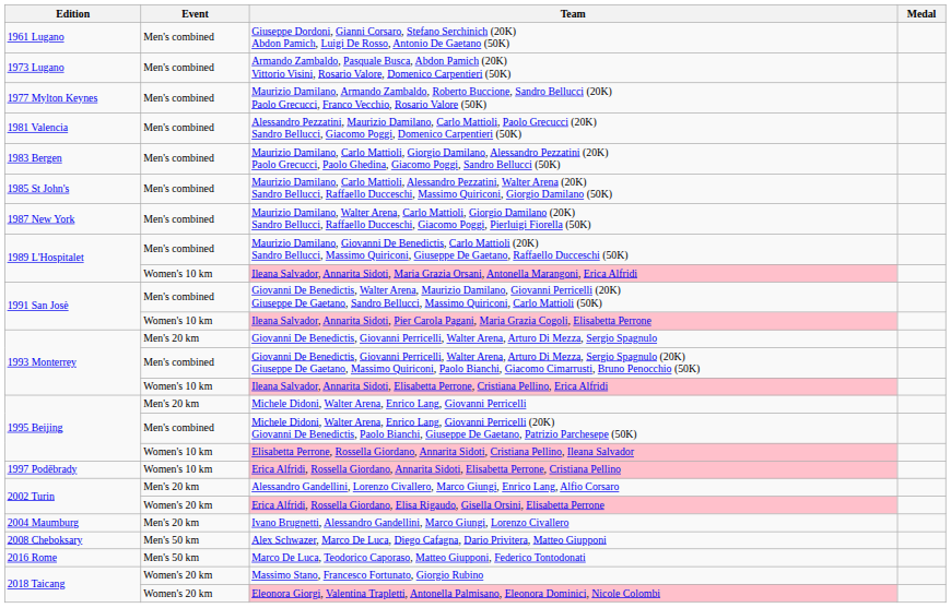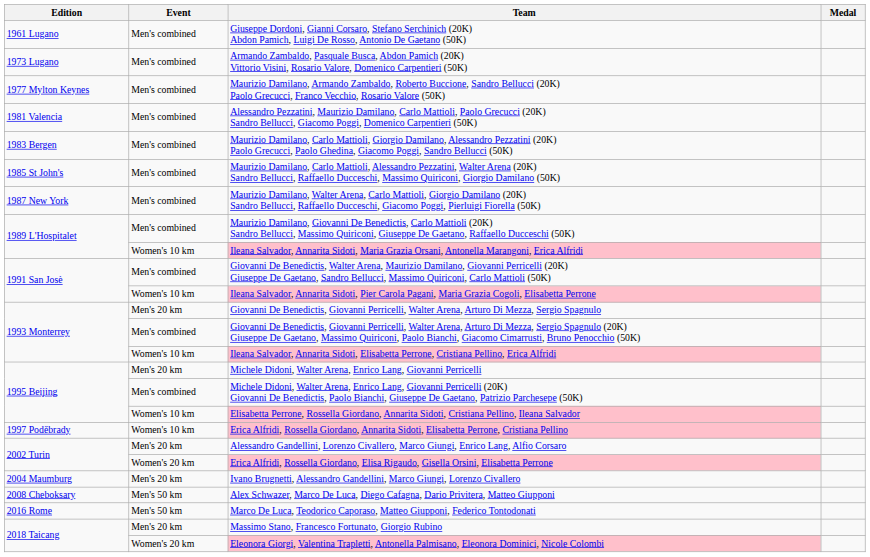 <table class="wikitable sortable" width=80% style="font-size:90%; text-align:left;">
 <tr>
 <th>Edition</th>
 <th>Event</th>
 <th>Team</th>
 <th>Medal</th>
 </tr>
 <tr>
 <td><a href='#'>1961 Lugano</a></td>
 <td>Men's combined</td>
 <td><a href='#'>Giuseppe Dordoni</a>, <a href='#'>Gianni Corsaro</a>, <a href='#'>Stefano Serchinich</a> (20K)<br><a href='#'>Abdon Pamich</a>, <a href='#'>Luigi De Rosso</a>, <a href='#'>Antonio De Gaetano</a> (50K)</td>
 <td align=center></td>
 </tr>
 <tr>
 <td><a href='#'>1973 Lugano</a></td>
 <td>Men's combined</td>
 <td><a href='#'>Armando Zambaldo</a>, <a href='#'>Pasquale Busca</a>, <a href='#'>Abdon Pamich</a> (20K)<br><a href='#'>Vittorio Visini</a>, <a href='#'>Rosario Valore</a>, <a href='#'>Domenico Carpentieri</a> (50K)</td>
 <td align=center></td>
 </tr>
 <tr>
 <td><a href='#'>1977 Mylton Keynes</a></td>
 <td>Men's combined</td>
 <td><a href='#'>Maurizio Damilano</a>, <a href='#'>Armando Zambaldo</a>, <a href='#'>Roberto Buccione</a>, <a href='#'>Sandro Bellucci</a> (20K)<br><a href='#'>Paolo Grecucci</a>, <a href='#'>Franco Vecchio</a>, <a href='#'>Rosario Valore</a> (50K)</td>
 <td align=center></td>
 </tr>
 <tr>
 <td><a href='#'>1981 Valencia</a></td>
 <td>Men's combined</td>
 <td><a href='#'>Alessandro Pezzatini</a>, <a href='#'>Maurizio Damilano</a>, <a href='#'>Carlo Mattioli</a>, <a href='#'>Paolo Grecucci</a> (20K)<br><a href='#'>Sandro Bellucci</a>, <a href='#'>Giacomo Poggi</a>, <a href='#'>Domenico Carpentieri</a> (50K)</td>
 <td align=center></td>
 </tr>
 <tr>
 <td><a href='#'>1983 Bergen</a></td>
 <td>Men's combined</td>
 <td><a href='#'>Maurizio Damilano</a>, <a href='#'>Carlo Mattioli</a>, <a href='#'>Giorgio Damilano</a>, <a href='#'>Alessandro Pezzatini</a> (20K)<br><a href='#'>Paolo Grecucci</a>, <a href='#'>Paolo Ghedina</a>, <a href='#'>Giacomo Poggi</a>, <a href='#'>Sandro Bellucci</a> (50K)</td>
 <td align=center></td>
 </tr>
 <tr>
 <td><a href='#'>1985 St John's</a></td>
 <td>Men's combined</td>
 <td><a href='#'>Maurizio Damilano</a>, <a href='#'>Carlo Mattioli</a>, <a href='#'>Alessandro Pezzatini</a>, <a href='#'>Walter Arena</a> (20K)<br><a href='#'>Sandro Bellucci</a>, <a href='#'>Raffaello Ducceschi</a>, <a href='#'>Massimo Quiriconi</a>, <a href='#'>Giorgio Damilano</a> (50K)</td>
 <td align=center></td>
 </tr>
 <tr>
 <td><a href='#'>1987 New York</a></td>
 <td>Men's combined</td>
 <td><a href='#'>Maurizio Damilano</a>, <a href='#'>Walter Arena</a>, <a href='#'>Carlo Mattioli</a>, <a href='#'>Giorgio Damilano</a> (20K)<br><a href='#'>Sandro Bellucci</a>, <a href='#'>Raffaello Ducceschi</a>, <a href='#'>Giacomo Poggi</a>, <a href='#'>Pierluigi Fiorella</a> (50K)</td>
 <td align=center></td>
 </tr>
 <tr>
 <td rowspan=2><a href='#'>1989 L'Hospitalet</a></td>
 <td>Men's combined</td>
 <td><a href='#'>Maurizio Damilano</a>, <a href='#'>Giovanni De Benedictis</a>, <a href='#'>Carlo Mattioli</a> (20K)<br><a href='#'>Sandro Bellucci</a>, <a href='#'>Massimo Quiriconi</a>, <a href='#'>Giuseppe De Gaetano</a>, <a href='#'>Raffaello Ducceschi</a> (50K)</td>
 <td align=center></td>
 </tr>
 <tr>
 <td>Women's 10 km</td>
 <td bgcolor=pink><a href='#'>Ileana Salvador</a>, <a href='#'>Annarita Sidoti</a>, <a href='#'>Maria Grazia Orsani</a>, <a href='#'>Antonella Marangoni</a>, <a href='#'>Erica Alfridi</a></td>
 <td align=center></td>
 </tr>
 <tr>
 <td rowspan=2><a href='#'>1991 San Josè</a></td>
 <td>Men's combined</td>
 <td><a href='#'>Giovanni De Benedictis</a>, <a href='#'>Walter Arena</a>, <a href='#'>Maurizio Damilano</a>, <a href='#'>Giovanni Perricelli</a> (20K)<br><a href='#'>Giuseppe De Gaetano</a>, <a href='#'>Sandro Bellucci</a>, <a href='#'>Massimo Quiriconi</a>, <a href='#'>Carlo Mattioli</a> (50K)</td>
 <td align=center></td>
 </tr>
 <tr>
 <td>Women's 10 km</td>
 <td bgcolor=pink><a href='#'>Ileana Salvador</a>, <a href='#'>Annarita Sidoti</a>, <a href='#'>Pier Carola Pagani</a>, <a href='#'>Maria Grazia Cogoli</a>, <a href='#'>Elisabetta Perrone</a></td>
 <td align=center></td>
 </tr>
 <tr>
 <td rowspan=3><a href='#'>1993 Monterrey</a></td>
 <td>Men's 20 km</td>
 <td><a href='#'>Giovanni De Benedictis</a>, <a href='#'>Giovanni Perricelli</a>, <a href='#'>Walter Arena</a>, <a href='#'>Arturo Di Mezza</a>, <a href='#'>Sergio Spagnulo</a></td>
 <td align=center></td>
 </tr>
 <tr>
 <td>Men's combined</td>
 <td><a href='#'>Giovanni De Benedictis</a>, <a href='#'>Giovanni Perricelli</a>, <a href='#'>Walter Arena</a>, <a href='#'>Arturo Di Mezza</a>, <a href='#'>Sergio Spagnulo</a> (20K)<br><a href='#'>Giuseppe De Gaetano</a>, <a href='#'>Massimo Quiriconi</a>, <a href='#'>Paolo Bianchi</a>, <a href='#'>Giacomo Cimarrusti</a>, <a href='#'>Bruno Penocchio</a> (50K)</td>
 <td align=center></td>
 </tr>
 <tr>
 <td>Women's 10 km</td>
 <td bgcolor=pink><a href='#'>Ileana Salvador</a>, <a href='#'>Annarita Sidoti</a>, <a href='#'>Elisabetta Perrone</a>, <a href='#'>Cristiana Pellino</a>, <a href='#'>Erica Alfridi</a></td>
 <td align=center></td>
 </tr>
 <tr>
 <td rowspan=3><a href='#'>1995 Beijing</a></td>
 <td>Men's 20 km</td>
 <td><a href='#'>Michele Didoni</a>, <a href='#'>Walter Arena</a>, <a href='#'>Enrico Lang</a>, <a href='#'>Giovanni Perricelli</a></td>
 <td align=center></td>
 </tr>
 <tr>
 <td>Men's combined</td>
 <td><a href='#'>Michele Didoni</a>, <a href='#'>Walter Arena</a>, <a href='#'>Enrico Lang</a>, <a href='#'>Giovanni Perricelli</a> (20K)<br><a href='#'>Giovanni De Benedictis</a>, <a href='#'>Paolo Bianchi</a>, <a href='#'>Giuseppe De Gaetano</a>, <a href='#'>Patrizio Parchesepe</a> (50K)</td>
 <td align=center></td>
 </tr>
 <tr>
 <td>Women's 10 km</td>
 <td bgcolor=pink><a href='#'>Elisabetta Perrone</a>, <a href='#'>Rossella Giordano</a>, <a href='#'>Annarita Sidoti</a>, <a href='#'>Cristiana Pellino</a>, <a href='#'>Ileana Salvador</a></td>
 <td align=center></td>
 </tr>
 <tr>
 <td><a href='#'>1997 Poděbrady</a></td>
 <td>Women's 10 km</td>
 <td bgcolor=pink><a href='#'>Erica Alfridi</a>, <a href='#'>Rossella Giordano</a>, <a href='#'>Annarita Sidoti</a>, <a href='#'>Elisabetta Perrone</a>, <a href='#'>Cristiana Pellino</a></td>
 <td align=center></td>
 </tr>
 <tr>
 <td rowspan=2><a href='#'>2002 Turin</a></td>
 <td>Men's 20 km</td>
 <td><a href='#'>Alessandro Gandellini</a>, <a href='#'>Lorenzo Civallero</a>, <a href='#'>Marco Giungi</a>, <a href='#'>Enrico Lang</a>, <a href='#'>Alfio Corsaro</a></td>
 <td align=center></td>
 </tr>
 <tr>
 <td>Women's 20 km</td>
 <td bgcolor=pink><a href='#'>Erica Alfridi</a>, <a href='#'>Rossella Giordano</a>, <a href='#'>Elisa Rigaudo</a>, <a href='#'>Gisella Orsini</a>, <a href='#'>Elisabetta Perrone</a></td>
 <td align=center></td>
 </tr>
 <tr>
 <td><a href='#'>2004 Maumburg</a></td>
 <td>Men's 20 km</td>
 <td><a href='#'>Ivano Brugnetti</a>, <a href='#'>Alessandro Gandellini</a>, <a href='#'>Marco Giungi</a>, <a href='#'>Lorenzo Civallero</a></td>
 <td align=center></td>
 </tr>
 <tr>
 <td><a href='#'>2008 Cheboksary</a></td>
 <td>Men's 50 km</td>
 <td><a href='#'>Alex Schwazer</a>, <a href='#'>Marco De Luca</a>, <a href='#'>Diego Cafagna</a>, <a href='#'>Dario Privitera</a>, <a href='#'>Matteo Giupponi</a></td>
 <td align=center></td>
 </tr>
 <tr>
 <td><a href='#'>2016 Rome</a></td>
 <td>Men's 50 km</td>
 <td><a href='#'>Marco De Luca</a>, <a href='#'>Teodorico Caporaso</a>, <a href='#'>Matteo Giupponi</a>, <a href='#'>Federico Tontodonati</a></td>
 <td align=center></td>
 </tr>
 <tr>
 <td rowspan=2><a href='#'>2018 Taicang</a></td>
-<td>Women's 20 km</td>
+<td>Men's 20 km</td>
 <td><a href='#'>Massimo Stano</a>, <a href='#'>Francesco Fortunato</a>, <a href='#'>Giorgio Rubino</a></td>
 <td align=center></td>
 </tr>
 <tr>
 <td>Women's 20 km</td>
 <td bgcolor=pink><a href='#'>Eleonora Giorgi</a>, <a href='#'>Valentina Trapletti</a>, <a href='#'>Antonella Palmisano</a>, <a href='#'>Eleonora Dominici</a>, <a href='#'>Nicole Colombi</a></td>
 <td align=center></td>
 </tr>
 </table>
